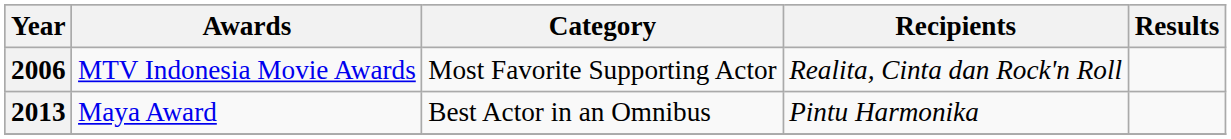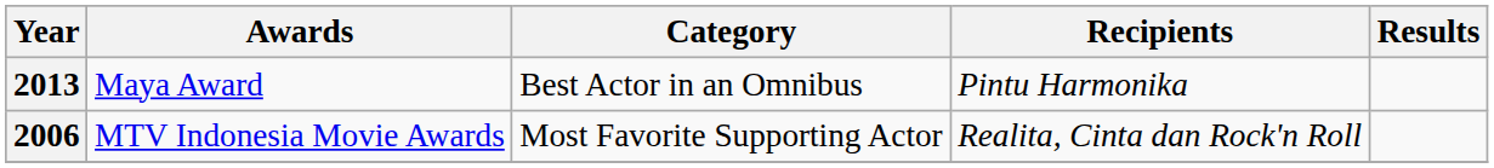 <table class="wikitable">
 <tr>
 <th>Year</th>
 <th>Awards</th>
 <th>Category</th>
 <th>Recipients</th>
 <th>Results</th>
 </tr>
 <tr>
+<th>2013</th>
+<td><a href='#'>Maya Award</a></td>
+<td>Best Actor in an Omnibus</td>
+<td><em>Pintu Harmonika</em></td>
+<td></td>
+</tr>
+<tr>
 <th>2006</th>
 <td><a href='#'>MTV Indonesia Movie Awards</a></td>
 <td>Most Favorite Supporting Actor</td>
 <td><em>Realita, Cinta dan Rock'n Roll</em></td>
 <td></td>
 </tr>
 <tr>
-<th>2013</th>
-<td><a href='#'>Maya Award</a></td>
-<td>Best Actor in an Omnibus</td>
-<td><em>Pintu Harmonika</em></td>
-<td></td>
-</tr>
-<tr>
 </tr>
 </table>
